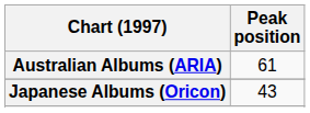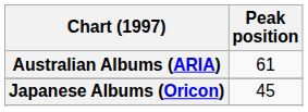 <table class="wikitable sortable plainrowheaders" style="text-align:center;">
 <tr>
 <th scope="col">Chart (1997)</th>
 <th scope="col">Peak<br>position</th>
 </tr>
 <tr>
 <th scope="row">Australian Albums (<a href='#'>ARIA</a>)</th>
 <td align="center">61</td>
 </tr>
 <tr>
 </tr>
 <tr>
 </tr>
 <tr>
 </tr>
 <tr>
 </tr>
 <tr>
 <th scope="row">Japanese Albums (<a href='#'>Oricon</a>)</th>
-<td align="center">43</td>
+<td align="center">45</td>
 </tr>
 <tr>
 </tr>
 <tr>
 </tr>
 <tr>
 </tr>
 <tr>
 </tr>
 <tr>
 </tr>
 <tr>
 </tr>
 <tr>
 </tr>
 <tr>
 </tr>
 </table>
